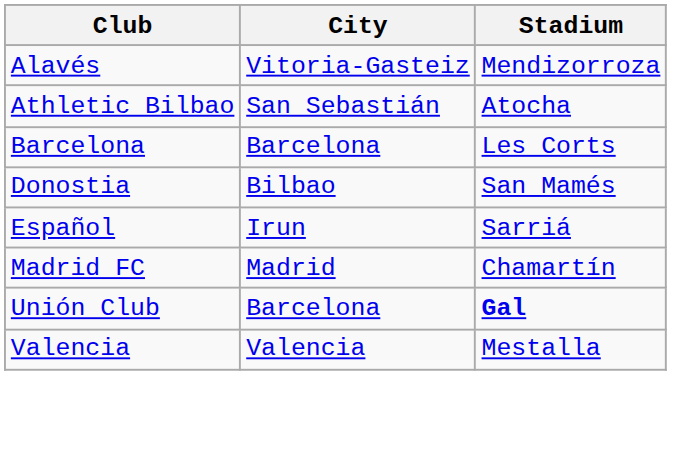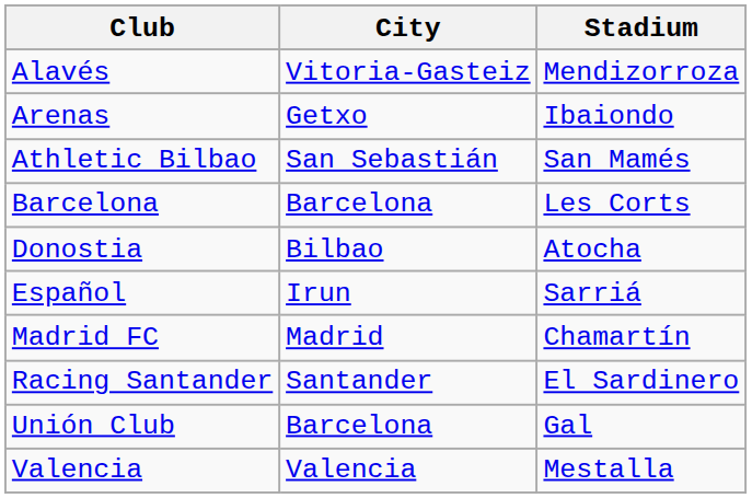 <table class="wikitable sortable">
 <tr>
 <th>Club</th>
 <th>City</th>
 <th>Stadium</th>
 </tr>
 <tr>
 <td><a href='#'>Alavés</a></td>
 <td><a href='#'>Vitoria-Gasteiz</a></td>
 <td><a href='#'>Mendizorroza</a></td>
 </tr>
 <tr>
+<td><a href='#'>Arenas</a></td>
+<td><a href='#'>Getxo</a></td>
+<td><a href='#'>Ibaiondo</a></td>
+</tr>
+<tr>
 <td><a href='#'>Athletic Bilbao</a></td>
 <td><a href='#'>San Sebastián</a></td>
-<td><a href='#'>Atocha</a></td>
+<td><a href='#'>San Mamés</a></td>
 </tr>
 <tr>
 <td><a href='#'>Barcelona</a></td>
 <td><a href='#'>Barcelona</a></td>
 <td><a href='#'>Les Corts</a></td>
 </tr>
 <tr>
 <td><a href='#'>Donostia</a></td>
 <td><a href='#'>Bilbao</a></td>
-<td><a href='#'>San Mamés</a></td>
+<td><a href='#'>Atocha</a></td>
 </tr>
 <tr>
 <td><a href='#'>Español</a></td>
 <td><a href='#'>Irun</a></td>
 <td><a href='#'>Sarriá</a></td>
 </tr>
 <tr>
 <td><a href='#'>Madrid FC</a></td>
 <td><a href='#'>Madrid</a></td>
 <td><a href='#'>Chamartín</a></td>
 </tr>
 <tr>
+<td><a href='#'>Racing Santander</a></td>
+<td><a href='#'>Santander</a></td>
+<td><a href='#'>El Sardinero</a></td>
+</tr>
+<tr>
 <td><a href='#'>Unión Club</a></td>
 <td><a href='#'>Barcelona</a></td>
-<td><strong><a href='#'>Gal</a></strong></td>
+<td><a href='#'>Gal</a></td>
 </tr>
 <tr>
 <td><a href='#'>Valencia</a></td>
 <td><a href='#'>Valencia</a></td>
 <td><a href='#'>Mestalla</a></td>
 </tr>
 </table>
